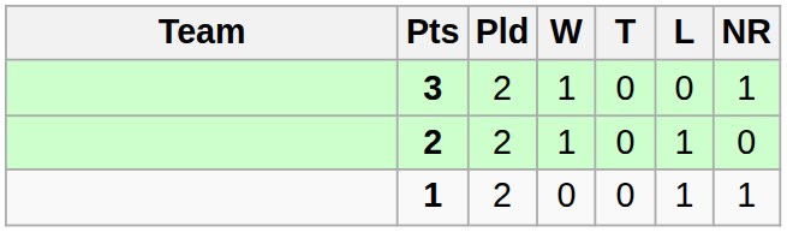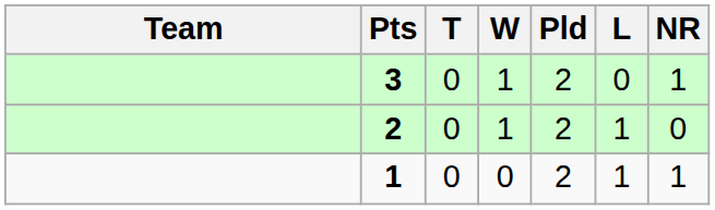 <table class="wikitable" style="text-align:center;">
 <tr>
 <th width=175>Team</th>
 <th width=20 abbr="Points">Pts</th>
+<th width=20 abbr="Tied">T</th>
+<th width=20 abbr="Won">W</th>
 <th width=20 abbr="Played">Pld</th>
-<th width=20 abbr="Won">W</th>
-<th width=20 abbr="Tied">T</th>
 <th width=20 abbr="Lost">L</th>
 <th width=20 abbr="No result">NR</th>
 </tr>
 <tr style="background:#ccffcc;">
 <td style="text-align:left;"></td>
 <td><strong>3</strong></td>
+<td>0</td>
+<td>1</td>
 <td>2</td>
-<td>1</td>
-<td>0</td>
 <td>0</td>
 <td>1</td>
 </tr>
 <tr style="background:#ccffcc;">
 <td style="text-align:left;"></td>
 <td><strong>2</strong></td>
+<td>0</td>
+<td>1</td>
 <td>2</td>
-<td>1</td>
-<td>0</td>
 <td>1</td>
 <td>0</td>
 </tr>
 <tr style="background:#f9f9f9;">
 <td style="text-align:left;"></td>
 <td><strong>1</strong></td>
-<td>2</td>
 <td>0</td>
 <td>0</td>
+<td>2</td>
 <td>1</td>
 <td>1</td>
 </tr>
 </table>
